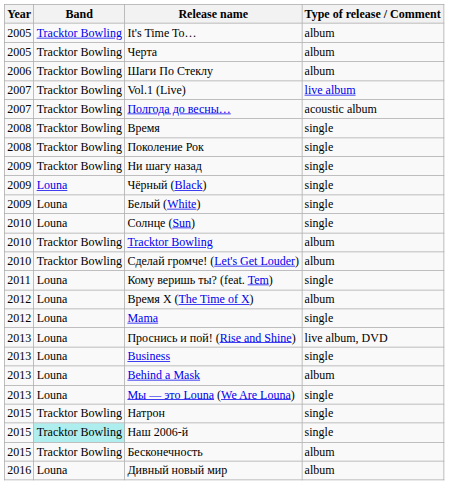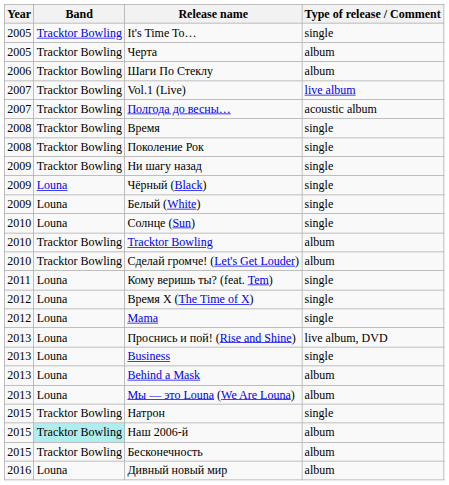 <table class="wikitable sortable">
 <tr>
 <th>Year</th>
 <th>Band</th>
 <th>Release name</th>
 <th>Type of release / Comment</th>
 </tr>
 <tr>
 <td>2005</td>
 <td><a href='#'>Tracktor Bowling</a></td>
 <td>It's Time To…</td>
-<td>album</td>
+<td>single</td>
 </tr>
 <tr>
 <td>2005</td>
 <td>Tracktor Bowling</td>
 <td>Черта</td>
 <td>album</td>
 </tr>
 <tr>
 <td>2006</td>
 <td>Tracktor Bowling</td>
 <td>Шаги По Стеклу</td>
 <td>album</td>
 </tr>
 <tr>
 <td>2007</td>
 <td>Tracktor Bowling</td>
 <td Vol.1 (Альбом)>Vol.1 (Live)</td>
 <td><a href='#'>live album</a></td>
 </tr>
 <tr>
 <td>2007</td>
 <td>Tracktor Bowling</td>
 <td><a href='#'>Полгода до весны…</a></td>
 <td>acoustic album</td>
 </tr>
 <tr>
 <td>2008</td>
 <td>Tracktor Bowling</td>
 <td>Время</td>
 <td>single</td>
 </tr>
 <tr>
 <td>2008</td>
 <td>Tracktor Bowling</td>
 <td>Поколение Рок</td>
 <td>single</td>
 </tr>
 <tr>
 <td>2009</td>
 <td>Tracktor Bowling</td>
 <td>Ни шагу назад</td>
 <td>single</td>
 </tr>
 <tr>
 <td>2009</td>
 <td><a href='#'>Louna</a></td>
 <td>Чёрный (<a href='#'>Black</a>)</td>
 <td>single</td>
 </tr>
 <tr>
 <td>2009</td>
 <td>Louna</td>
 <td>Белый (<a href='#'>White</a>)</td>
 <td>single</td>
 </tr>
 <tr>
 <td>2010</td>
 <td>Louna</td>
 <td>Солнце (<a href='#'>Sun</a>)</td>
 <td>single</td>
 </tr>
 <tr>
 <td>2010</td>
 <td>Tracktor Bowling</td>
 <td><a href='#'>Tracktor Bowling</a></td>
 <td>album</td>
 </tr>
 <tr>
 <td>2010</td>
 <td>Tracktor Bowling</td>
 <td>Сделай громче! (<a href='#'>Let's Get Louder</a>)</td>
 <td>album</td>
 </tr>
 <tr>
 <td>2011</td>
 <td>Louna</td>
 <td>Кому веришь ты? (feat. <a href='#'>Tem</a>)</td>
 <td>single</td>
 </tr>
 <tr>
 <td>2012</td>
 <td>Louna</td>
 <td>Время X (<a href='#'>The Time of X</a>)</td>
-<td>album</td>
+<td>single</td>
 </tr>
 <tr>
 <td>2012</td>
 <td>Louna</td>
 <td><a href='#'>Mama</a></td>
 <td>single</td>
 </tr>
 <tr>
 <td>2013</td>
 <td>Louna</td>
 <td>Проснись и пой! (<a href='#'>Rise and Shine</a>)</td>
 <td>live album, DVD</td>
 </tr>
 <tr>
 <td>2013</td>
 <td>Louna</td>
 <td><a href='#'>Business</a></td>
 <td>single</td>
 </tr>
 <tr>
 <td>2013</td>
 <td>Louna</td>
 <td><a href='#'>Behind a Mask</a></td>
 <td>album</td>
 </tr>
 <tr>
 <td>2013</td>
 <td>Louna</td>
 <td><a href='#'>Мы — это Louna</a> (<a href='#'>We Are Louna</a>)</td>
-<td>single</td>
+<td>album</td>
 </tr>
 <tr>
 <td>2015</td>
 <td>Tracktor Bowling</td>
 <td>Натрон</td>
 <td>single</td>
 </tr>
 <tr>
 <td>2015</td>
 <td style="background: paleturquoise;">Tracktor Bowling</td>
 <td>Наш 2006-й</td>
-<td>single</td>
+<td>album</td>
 </tr>
 <tr>
 <td>2015</td>
 <td>Tracktor Bowling</td>
 <td>Бесконечность</td>
 <td>album</td>
 </tr>
 <tr>
 <td>2016</td>
 <td>Louna</td>
 <td>Дивный новый мир</td>
 <td>album</td>
 </tr>
 </table>
